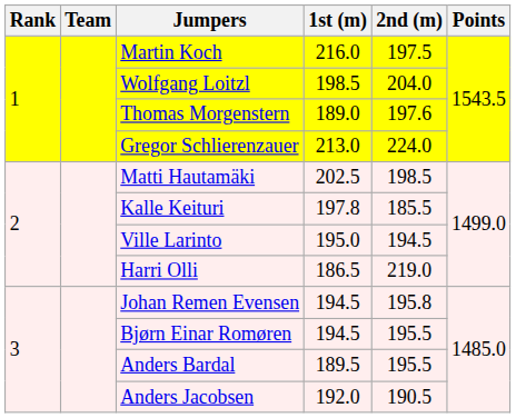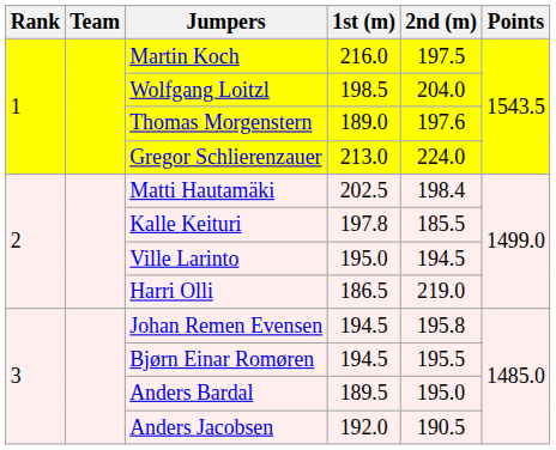 <table class="wikitable">
 <tr>
 <th align=left>Rank</th>
 <th>Team</th>
 <th>Jumpers</th>
 <th align=Center>1st (m)</th>
 <th>2nd (m)</th>
 <th>Points</th>
 </tr>
 <tr style="background:#FFFF00;">
 <td align=left rowspan="4">1</td>
 <td align=left rowspan="4"></td>
 <td align=left><a href='#'>Martin Koch</a></td>
 <td align=center>216.0</td>
 <td align=center>197.5</td>
 <td align=center rowspan="4">1543.5</td>
 </tr>
 <tr style="background:#FFFF00;">
 <td align=left><a href='#'>Wolfgang Loitzl</a></td>
 <td align=center>198.5</td>
 <td align=center>204.0</td>
 </tr>
 <tr style="background:#FFFF00;">
 <td align=left><a href='#'>Thomas Morgenstern</a></td>
 <td align=center>189.0</td>
 <td align=center>197.6</td>
 </tr>
 <tr style="background:#FFFF00;">
 <td align=left><a href='#'>Gregor Schlierenzauer</a></td>
 <td align=center>213.0</td>
 <td align=center>224.0</td>
 </tr>
 <tr style="background:#ffeeee;">
 <td align=left rowspan="4">2</td>
 <td align=left rowspan="4"></td>
 <td align=left><a href='#'>Matti Hautamäki</a></td>
 <td align=center>202.5</td>
-<td align=center>198.5</td>
+<td align=center>198.4</td>
 <td align=center rowspan="4">1499.0</td>
 </tr>
 <tr style="background:#ffeeee;">
 <td align=left><a href='#'>Kalle Keituri</a></td>
 <td align=center>197.8</td>
 <td align=center>185.5</td>
 </tr>
 <tr style="background:#ffeeee;">
 <td align=left><a href='#'>Ville Larinto</a></td>
 <td align=center>195.0</td>
 <td align=center>194.5</td>
 </tr>
 <tr style="background:#ffeeee;">
 <td align=left><a href='#'>Harri Olli</a></td>
 <td align=center>186.5</td>
 <td align=center>219.0</td>
 </tr>
 <tr style="background:#ffeeee;">
 <td align=left rowspan="4">3</td>
 <td align=left rowspan="4"></td>
 <td align=left><a href='#'>Johan Remen Evensen</a></td>
 <td align=center>194.5</td>
 <td align=center>195.8</td>
 <td align=center rowspan="4">1485.0</td>
 </tr>
 <tr style="background:#ffeeee;">
 <td align=left><a href='#'>Bjørn Einar Romøren</a></td>
 <td align=center>194.5</td>
 <td align=center>195.5</td>
 </tr>
 <tr style="background:#ffeeee;">
 <td align=left><a href='#'>Anders Bardal</a></td>
 <td align=center>189.5</td>
-<td align=center>195.5</td>
+<td align=center>195.0</td>
 </tr>
 <tr style="background:#ffeeee;">
 <td align=left><a href='#'>Anders Jacobsen</a></td>
 <td align=center>192.0</td>
 <td align=center>190.5</td>
 </tr>
 </table>
